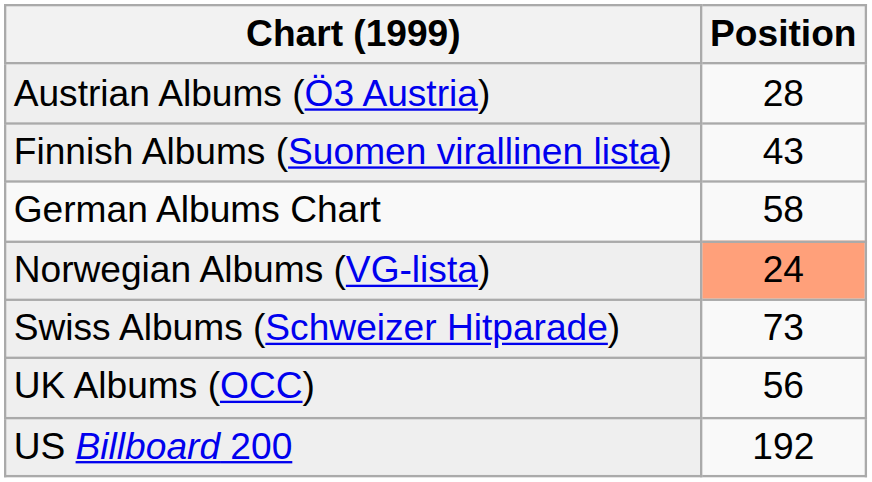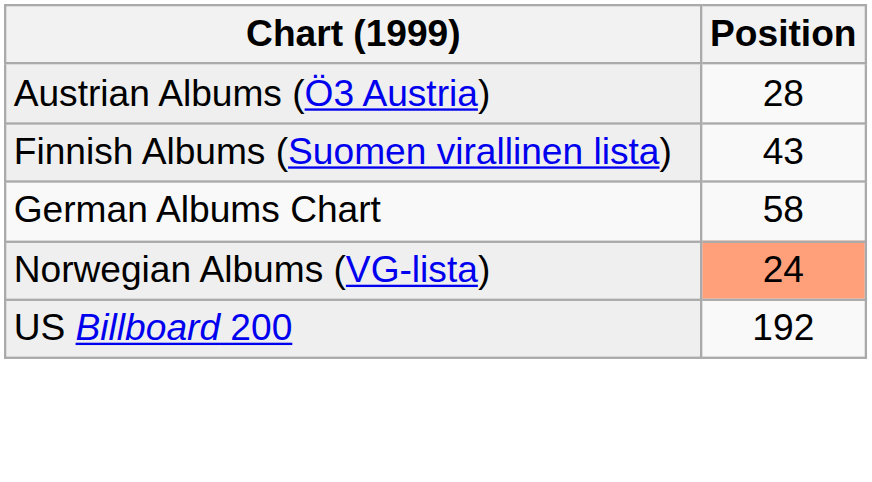 <table class="wikitable sortable plainrowheaders">
 <tr>
 <th style="width:18.3em;">Chart (1999)</th>
 <th>Position</th>
 </tr>
 <tr>
 <td bgcolor="#efefef">Austrian Albums (<a href='#'>Ö3 Austria</a>)</td>
 <td align="center">28</td>
 </tr>
 <tr>
 <td bgcolor="#efefef">Finnish Albums (<a href='#'>Suomen virallinen lista</a>)</td>
 <td align="center">43</td>
 </tr>
 <tr>
 <td align="left">German Albums Chart</td>
 <td align="center">58</td>
 </tr>
 <tr>
 <td bgcolor="#efefef">Norwegian Albums (<a href='#'>VG-lista</a>)</td>
 <td align="center" style="background: lightsalmon;">24</td>
 </tr>
 <tr>
-<td bgcolor="#efefef">Swiss Albums (<a href='#'>Schweizer Hitparade</a>)</td>
-<td align="center">73</td>
-</tr>
-<tr>
-<td bgcolor="#efefef">UK Albums (<a href='#'>OCC</a>)</td>
-<td align="center">56</td>
-</tr>
-<tr>
 <td bgcolor="#efefef">US <a href='#'><em>Billboard</em> 200</a></td>
 <td align="center">192</td>
 </tr>
 </table>
